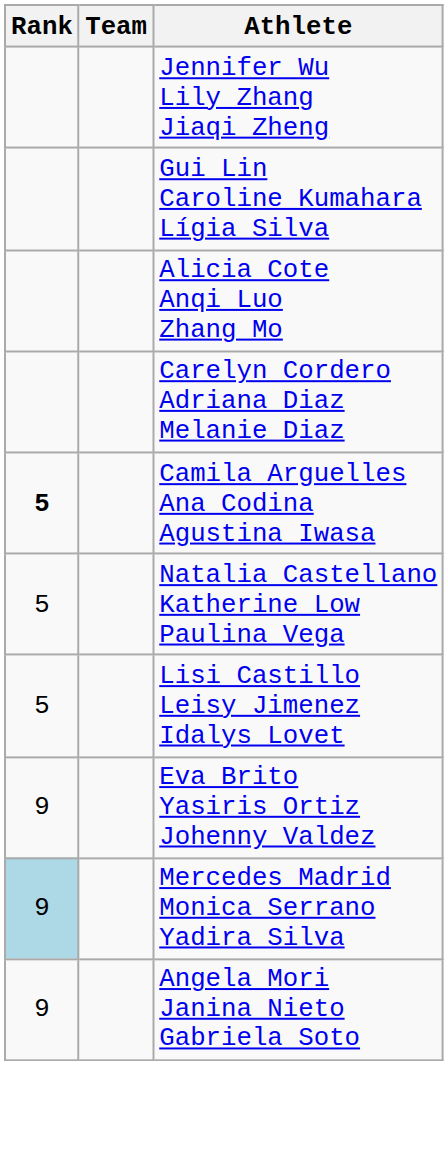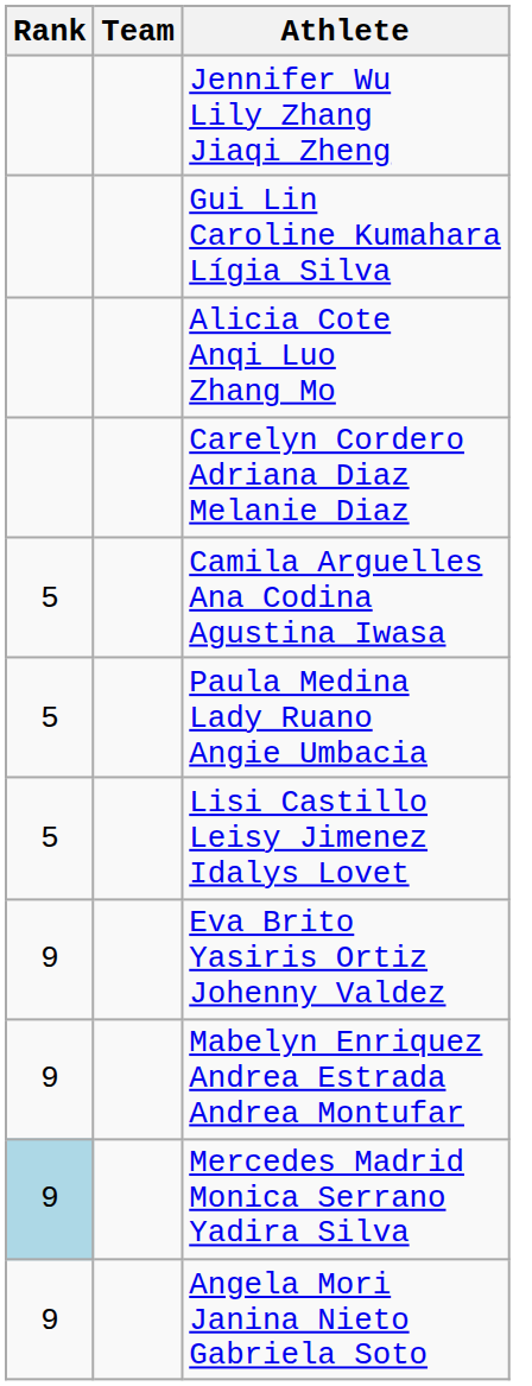 <table class="wikitable sortable" style="text-align:center">
 <tr>
 <th>Rank</th>
 <th>Team</th>
 <th class="unsortable">Athlete</th>
 </tr>
 <tr>
 <td></td>
 <td align="left"></td>
 <td align="left"><a href='#'>Jennifer Wu</a><br><a href='#'>Lily Zhang</a><br><a href='#'>Jiaqi Zheng</a></td>
 </tr>
 <tr>
 <td></td>
 <td align="left"></td>
 <td align="left"><a href='#'>Gui Lin</a><br><a href='#'>Caroline Kumahara</a><br><a href='#'>Lígia Silva</a></td>
 </tr>
 <tr>
 <td></td>
 <td align="left"></td>
 <td align="left"><a href='#'>Alicia Cote</a><br><a href='#'>Anqi Luo</a><br><a href='#'>Zhang Mo</a></td>
 </tr>
 <tr>
 <td></td>
 <td align="left"></td>
 <td align="left"><a href='#'>Carelyn Cordero</a><br><a href='#'>Adriana Diaz</a><br><a href='#'>Melanie Diaz</a></td>
 </tr>
 <tr>
-<td><strong>5</strong></td>
+<td>5</td>
 <td align="left"></td>
 <td align="left"><a href='#'>Camila Arguelles</a><br><a href='#'>Ana Codina</a><br><a href='#'>Agustina Iwasa</a></td>
 </tr>
 <tr>
 <td>5</td>
 <td align="left"></td>
-<td align="left"><a href='#'>Natalia Castellano</a><br><a href='#'>Katherine Low</a><br><a href='#'>Paulina Vega</a></td>
+<td align="left"><a href='#'>Paula Medina</a><br><a href='#'>Lady Ruano</a><br><a href='#'>Angie Umbacia</a></td>
 </tr>
 <tr>
 <td>5</td>
 <td align="left"></td>
 <td align="left"><a href='#'>Lisi Castillo</a><br><a href='#'>Leisy Jimenez</a><br><a href='#'>Idalys Lovet</a></td>
 </tr>
 <tr>
 <td>9</td>
 <td align="left"></td>
 <td align="left"><a href='#'>Eva Brito</a><br><a href='#'>Yasiris Ortiz</a><br><a href='#'>Johenny Valdez</a></td>
 </tr>
 <tr>
+<td>9</td>
+<td align="left"></td>
+<td align="left"><a href='#'>Mabelyn Enriquez</a><br><a href='#'>Andrea Estrada</a><br><a href='#'>Andrea Montufar</a></td>
+</tr>
+<tr>
 <td style="background: lightblue;">9</td>
 <td align="left"></td>
 <td align="left"><a href='#'>Mercedes Madrid</a><br><a href='#'>Monica Serrano</a><br><a href='#'>Yadira Silva</a></td>
 </tr>
 <tr>
 <td>9</td>
 <td align="left"></td>
 <td align="left"><a href='#'>Angela Mori</a><br><a href='#'>Janina Nieto</a><br><a href='#'>Gabriela Soto</a></td>
 </tr>
 </table>
